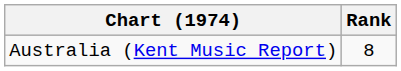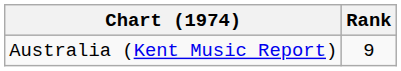 <table class="wikitable">
 <tr>
 <th align="left">Chart (1974)</th>
 <th style="text-align:center;">Rank</th>
 </tr>
 <tr>
 <td>Australia (<a href='#'>Kent Music Report</a>)</td>
-<td style="text-align:center;">8</td>
+<td style="text-align:center;">9</td>
 </tr>
 </table>
